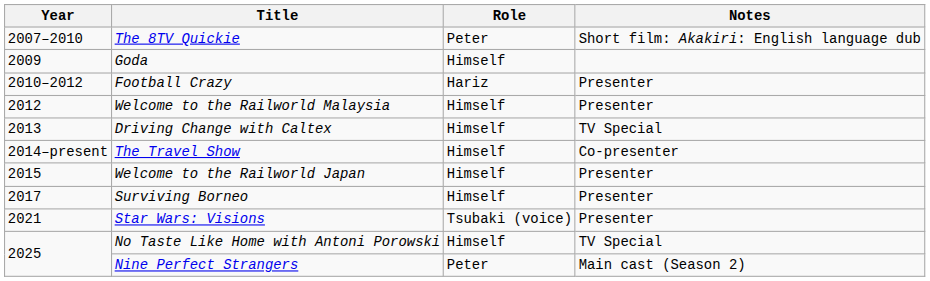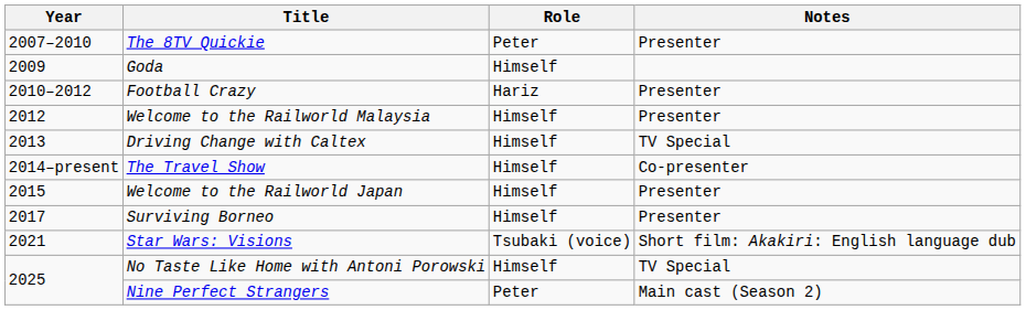 <table class="wikitable plainrowheaders sortable">
 <tr>
 <th scope="col">Year</th>
 <th scope="col">Title</th>
 <th scope="col">Role</th>
 <th scope="col" class="unsortable">Notes</th>
 </tr>
 <tr>
 <td>2007–2010</td>
 <td><em><a href='#'>The 8TV Quickie</a></em></td>
 <td>Peter</td>
-<td>Short film: <em>Akakiri</em>: English language dub</td>
+<td>Presenter</td>
 </tr>
 <tr>
 <td>2009</td>
 <td><em>Goda</em></td>
 <td>Himself</td>
 <td></td>
 </tr>
 <tr>
 <td>2010–2012</td>
 <td><em>Football Crazy</em></td>
 <td>Hariz</td>
 <td>Presenter</td>
 </tr>
 <tr>
 <td>2012</td>
 <td><em>Welcome to the Railworld Malaysia</em></td>
 <td>Himself</td>
 <td>Presenter</td>
 </tr>
 <tr>
 <td>2013</td>
 <td><em>Driving Change with Caltex</em></td>
 <td>Himself</td>
 <td>TV Special</td>
 </tr>
 <tr>
 <td>2014–present</td>
 <td><em><a href='#'>The Travel Show</a></em></td>
 <td>Himself</td>
 <td>Co-presenter</td>
 </tr>
 <tr>
 <td>2015</td>
 <td><em>Welcome to the Railworld Japan</em></td>
 <td>Himself</td>
 <td>Presenter</td>
 </tr>
 <tr>
 <td>2017</td>
 <td><em>Surviving Borneo</em></td>
 <td>Himself</td>
 <td>Presenter</td>
 </tr>
 <tr>
 <td>2021</td>
 <td><em><a href='#'>Star Wars: Visions</a></em></td>
 <td>Tsubaki (voice)</td>
-<td>Presenter</td>
+<td>Short film: <em>Akakiri</em>: English language dub</td>
 </tr>
 <tr>
 <td rowspan=2>2025</td>
 <td><em>No Taste Like Home with Antoni Porowski</em></td>
 <td>Himself</td>
 <td>TV Special</td>
 </tr>
 <tr>
 <td><em><a href='#'>Nine Perfect Strangers</a></em></td>
 <td>Peter</td>
 <td>Main cast (Season 2)</td>
 </tr>
 </table>
